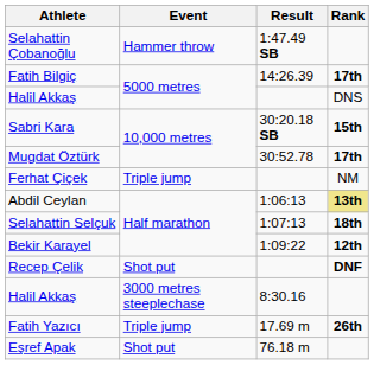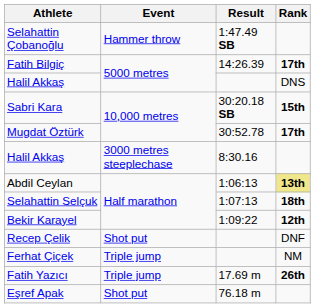 <table class=wikitable>
 <tr>
 <th width=125>Athlete</th>
 <th width=150>Event</th>
 <th width=75>Result</th>
 <th>Rank</th>
 </tr>
 <tr>
 <td><a href='#'>Selahattin Çobanoğlu</a></td>
 <td><a href='#'>Hammer throw</a></td>
 <td>1:47.49 <strong>SB</strong></td>
 <td align=center></td>
 </tr>
 <tr>
 <td><a href='#'>Fatih Bilgiç</a></td>
 <td rowspan=2><a href='#'>5000 metres</a></td>
 <td>14:26.39</td>
 <td align=center><strong>17th</strong></td>
 </tr>
 <tr>
 <td><a href='#'>Halil Akkaş</a></td>
 <td></td>
 <td align=center>DNS</td>
 </tr>
 <tr>
 <td><a href='#'>Sabri Kara</a></td>
 <td rowspan=2><a href='#'>10,000 metres</a></td>
 <td>30:20.18 <strong>SB</strong></td>
 <td align=center><strong>15th</strong></td>
 </tr>
 <tr>
 <td><a href='#'>Mugdat Öztürk</a></td>
 <td>30:52.78</td>
 <td align=center><strong>17th</strong></td>
 </tr>
 <tr>
-<td><a href='#'>Ferhat Çiçek</a></td>
-<td><a href='#'>Triple jump</a></td>
-<td></td>
-<td align=center>NM</td>
+<td><a href='#'>Halil Akkaş</a></td>
+<td><a href='#'>3000 metres steeplechase</a></td>
+<td>8:30.16</td>
+<td align=center></td>
 </tr>
 <tr>
 <td>Abdil Ceylan</td>
 <td rowspan=3><a href='#'>Half marathon</a></td>
 <td>1:06:13</td>
 <td align=center style="background: khaki;"><strong>13th</strong></td>
 </tr>
 <tr>
 <td><a href='#'>Selahattin Selçuk</a></td>
 <td>1:07:13</td>
 <td align=center><strong>18th</strong></td>
 </tr>
 <tr>
 <td><a href='#'>Bekir Karayel</a></td>
 <td>1:09:22</td>
 <td align=center><strong>12th</strong></td>
 </tr>
 <tr>
 <td><a href='#'>Recep Çelik</a></td>
 <td><a href='#'>Shot put</a></td>
 <td></td>
-<td align=center><strong>DNF</strong></td>
+<td align=center>DNF</td>
 </tr>
 <tr>
-<td><a href='#'>Halil Akkaş</a></td>
-<td><a href='#'>3000 metres steeplechase</a></td>
-<td>8:30.16</td>
-<td align=center></td>
+<td><a href='#'>Ferhat Çiçek</a></td>
+<td><a href='#'>Triple jump</a></td>
+<td></td>
+<td align=center>NM</td>
 </tr>
 <tr>
 <td><a href='#'>Fatih Yazıcı</a></td>
 <td><a href='#'>Triple jump</a></td>
 <td>17.69 m</td>
 <td align=center><strong>26th</strong></td>
 </tr>
 <tr>
 <td><a href='#'>Eşref Apak</a></td>
 <td><a href='#'>Shot put</a></td>
 <td>76.18 m</td>
 <td align=center></td>
 </tr>
 </table>
